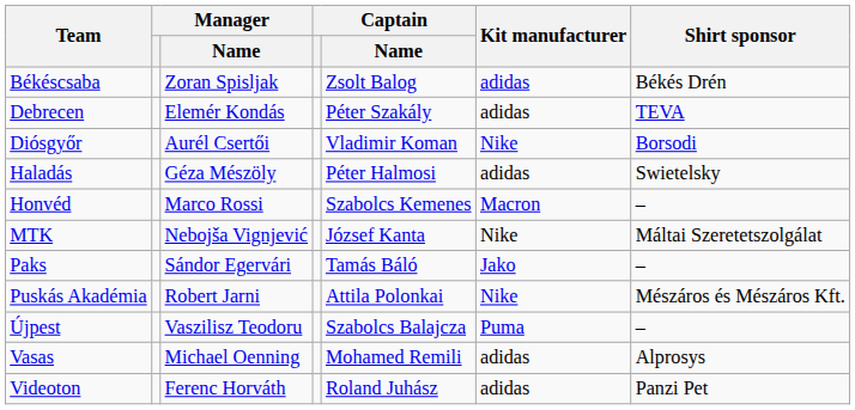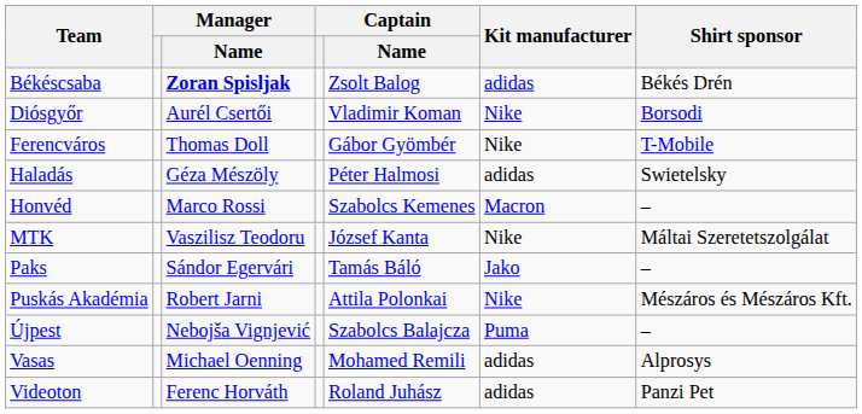 <table class="wikitable sortable">
 <tr>
 <th rowspan="2">Team</th>
 <th colspan="2">Manager</th>
 <th colspan="2">Captain</th>
 <th rowspan="2">Kit manufacturer</th>
 <th rowspan="2">Shirt sponsor</th>
 </tr>
 <tr>
 <th></th>
 <th>Name</th>
 <th></th>
 <th>Name</th>
 </tr>
 <tr>
 <td><a href='#'>Békéscsaba</a></td>
 <td align="center"></td>
-<td><a href='#'>Zoran Spisljak</a></td>
+<td><strong><a href='#'>Zoran Spisljak</a></strong></td>
 <td align="center"></td>
 <td><a href='#'>Zsolt Balog</a></td>
 <td><a href='#'>adidas</a></td>
 <td>Békés Drén</td>
-</tr>
-<tr>
-<td><a href='#'>Debrecen</a></td>
-<td align="center"></td>
-<td><a href='#'>Elemér Kondás</a></td>
-<td align="center"></td>
-<td><a href='#'>Péter Szakály</a></td>
-<td>adidas</td>
-<td><a href='#'>TEVA</a></td>
 </tr>
 <tr>
 <td><a href='#'>Diósgyőr</a></td>
 <td align="center"></td>
 <td><a href='#'>Aurél Csertői</a></td>
 <td align="center"></td>
 <td><a href='#'>Vladimir Koman</a></td>
 <td><a href='#'>Nike</a></td>
 <td><a href='#'>Borsodi</a></td>
+</tr>
+<tr>
+<td><a href='#'>Ferencváros</a></td>
+<td align="center"></td>
+<td><a href='#'>Thomas Doll</a></td>
+<td align="center"></td>
+<td><a href='#'>Gábor Gyömbér</a></td>
+<td>Nike</td>
+<td><a href='#'>T-Mobile</a></td>
 </tr>
 <tr>
 <td><a href='#'>Haladás</a></td>
 <td align="center"></td>
 <td><a href='#'>Géza Mészöly</a></td>
 <td align="center"></td>
 <td><a href='#'>Péter Halmosi</a></td>
 <td>adidas</td>
 <td>Swietelsky</td>
 </tr>
 <tr>
 <td><a href='#'>Honvéd</a></td>
 <td align="center"></td>
 <td><a href='#'>Marco Rossi</a></td>
 <td align="center"></td>
 <td><a href='#'>Szabolcs Kemenes</a></td>
 <td><a href='#'>Macron</a></td>
 <td>–</td>
 </tr>
 <tr>
 <td><a href='#'>MTK</a></td>
 <td align="center"></td>
-<td><a href='#'>Nebojša Vignjević</a></td>
+<td><a href='#'>Vaszilisz Teodoru</a></td>
 <td align="center"></td>
 <td><a href='#'>József Kanta</a></td>
 <td>Nike</td>
 <td>Máltai Szeretetszolgálat</td>
 </tr>
 <tr>
 <td><a href='#'>Paks</a></td>
 <td align="center"></td>
 <td><a href='#'>Sándor Egervári</a></td>
 <td align="center"></td>
 <td><a href='#'>Tamás Báló</a></td>
 <td><a href='#'>Jako</a></td>
 <td>–</td>
 </tr>
 <tr>
 <td><a href='#'>Puskás Akadémia</a></td>
 <td align="center"></td>
 <td><a href='#'>Robert Jarni</a></td>
 <td align="center"></td>
 <td><a href='#'>Attila Polonkai</a></td>
 <td><a href='#'>Nike</a></td>
 <td>Mészáros és Mészáros Kft.</td>
 </tr>
 <tr>
 <td><a href='#'>Újpest</a></td>
 <td align="center"></td>
-<td><a href='#'>Vaszilisz Teodoru</a></td>
+<td><a href='#'>Nebojša Vignjević</a></td>
 <td align="center"></td>
 <td><a href='#'>Szabolcs Balajcza</a></td>
 <td><a href='#'>Puma</a></td>
 <td>–</td>
 </tr>
 <tr>
 <td><a href='#'>Vasas</a></td>
 <td align="center"></td>
 <td><a href='#'>Michael Oenning</a></td>
 <td align="center"></td>
 <td><a href='#'>Mohamed Remili</a></td>
 <td>adidas</td>
 <td>Alprosys</td>
 </tr>
 <tr>
 <td><a href='#'>Videoton</a></td>
 <td align="center"></td>
 <td><a href='#'>Ferenc Horváth</a></td>
 <td align="center"></td>
 <td><a href='#'>Roland Juhász</a></td>
 <td>adidas</td>
 <td>Panzi Pet</td>
 </tr>
 </table>
